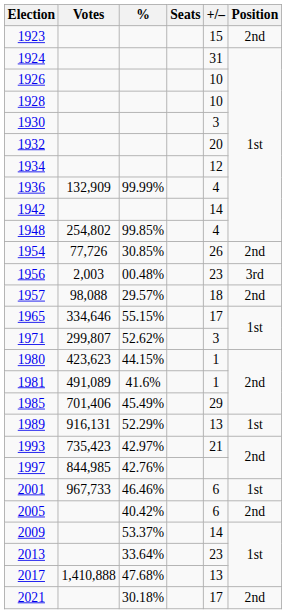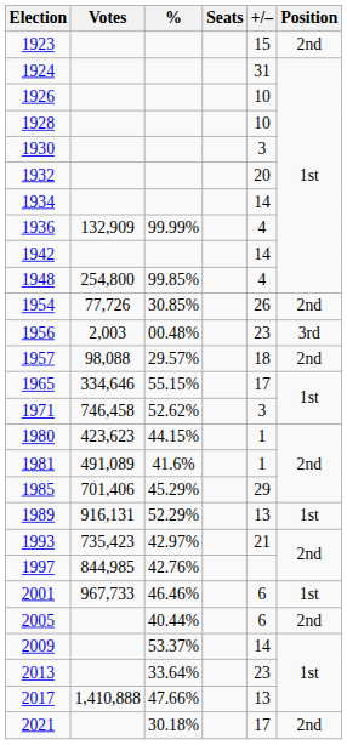 <table class="wikitable" style="text-align:center">
 <tr>
 <th>Election</th>
 <th>Votes</th>
 <th>%</th>
 <th>Seats</th>
 <th>+/–</th>
 <th><strong>Position</strong></th>
 </tr>
 <tr>
 <td><a href='#'>1923</a></td>
 <td></td>
 <td></td>
 <td></td>
 <td> 15</td>
 <td> 2nd</td>
 </tr>
 <tr>
 <td><a href='#'>1924</a></td>
 <td></td>
 <td></td>
 <td></td>
 <td> 31</td>
 <td rowspan="9"> 1st</td>
 </tr>
 <tr>
 <td><a href='#'>1926</a></td>
 <td></td>
 <td></td>
 <td></td>
 <td> 10</td>
 </tr>
 <tr>
 <td><a href='#'>1928</a></td>
 <td></td>
 <td></td>
 <td></td>
 <td> 10</td>
 </tr>
 <tr>
 <td><a href='#'>1930</a></td>
 <td></td>
 <td></td>
 <td></td>
 <td> 3</td>
 </tr>
 <tr>
 <td><a href='#'>1932</a></td>
 <td></td>
 <td></td>
 <td></td>
 <td> 20</td>
 </tr>
 <tr>
 <td><a href='#'>1934</a></td>
 <td></td>
 <td></td>
 <td></td>
-<td> 12</td>
+<td> 14</td>
 </tr>
 <tr>
 <td><a href='#'>1936</a></td>
 <td>132,909</td>
 <td>99.99%</td>
 <td></td>
 <td> 4</td>
 </tr>
 <tr>
 <td><a href='#'>1942</a></td>
 <td></td>
 <td></td>
 <td></td>
 <td> 14</td>
 </tr>
 <tr>
 <td><a href='#'>1948</a></td>
-<td>254,802</td>
+<td>254,800</td>
 <td>99.85%</td>
 <td></td>
 <td> 4</td>
 </tr>
 <tr>
 <td><a href='#'>1954</a></td>
 <td>77,726</td>
 <td>30.85%</td>
 <td></td>
 <td> 26</td>
 <td> 2nd</td>
 </tr>
 <tr>
 <td><a href='#'>1956</a></td>
 <td>2,003</td>
 <td>00.48%</td>
 <td></td>
 <td> 23</td>
 <td> 3rd</td>
 </tr>
 <tr>
 <td><a href='#'>1957</a></td>
 <td>98,088</td>
 <td>29.57%</td>
 <td></td>
 <td> 18</td>
 <td> 2nd</td>
 </tr>
 <tr>
 <td><a href='#'>1965</a></td>
 <td>334,646</td>
 <td>55.15%</td>
 <td></td>
 <td> 17</td>
 <td rowspan="2"> 1st</td>
 </tr>
 <tr>
 <td><a href='#'>1971</a></td>
-<td>299,807</td>
+<td>746,458</td>
 <td>52.62%</td>
 <td></td>
 <td> 3</td>
 </tr>
 <tr>
 <td><a href='#'>1980</a></td>
 <td>423,623</td>
 <td>44.15%</td>
 <td></td>
 <td> 1</td>
 <td rowspan="3"> 2nd</td>
 </tr>
 <tr>
 <td><a href='#'>1981</a></td>
 <td>491,089</td>
 <td>41.6%</td>
 <td></td>
 <td> 1</td>
 </tr>
 <tr>
 <td><a href='#'>1985</a></td>
 <td>701,406</td>
-<td>45.49%</td>
+<td>45.29%</td>
 <td></td>
 <td> 29</td>
 </tr>
 <tr>
 <td><a href='#'>1989</a></td>
 <td>916,131</td>
 <td>52.29%</td>
 <td></td>
 <td> 13</td>
 <td> 1st</td>
 </tr>
 <tr>
 <td><a href='#'>1993</a></td>
 <td>735,423</td>
 <td>42.97%</td>
 <td></td>
 <td> 21</td>
 <td rowspan="2"> 2nd</td>
 </tr>
 <tr>
 <td><a href='#'>1997</a></td>
 <td>844,985</td>
 <td>42.76%</td>
 <td></td>
 <td></td>
 </tr>
 <tr>
 <td><a href='#'>2001</a></td>
 <td>967,733</td>
 <td>46.46%</td>
 <td></td>
 <td> 6</td>
 <td> 1st</td>
 </tr>
 <tr>
 <td><a href='#'>2005</a></td>
 <td></td>
-<td>40.42%</td>
+<td>40.44%</td>
 <td></td>
 <td> 6</td>
 <td> 2nd</td>
 </tr>
 <tr>
 <td><a href='#'>2009</a></td>
 <td></td>
 <td>53.37%</td>
 <td></td>
 <td> 14</td>
 <td rowspan="3"> 1st</td>
 </tr>
 <tr>
 <td><a href='#'>2013</a></td>
 <td></td>
 <td>33.64%</td>
 <td></td>
 <td> 23</td>
 </tr>
 <tr>
 <td><a href='#'>2017</a></td>
 <td>1,410,888</td>
-<td>47.68%</td>
+<td>47.66%</td>
 <td></td>
 <td> 13</td>
 </tr>
 <tr>
 <td><a href='#'>2021</a></td>
 <td></td>
 <td>30.18%</td>
 <td></td>
 <td> 17</td>
 <td> 2nd</td>
 </tr>
 </table>
